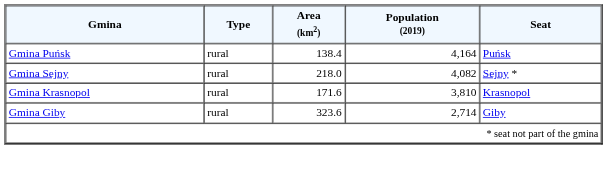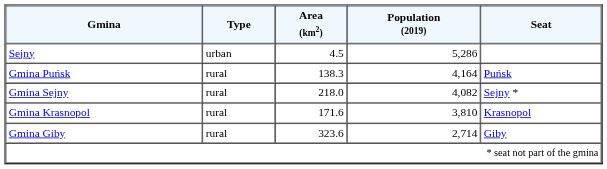 <table width="60%" border="2" cellpadding="3" cellspacing="0" style="font-size:90%;line-height:120%;">
 <tr bgcolor="F0F8FF">
 <td style="text-align:center;"><strong>Gmina</strong></td>
 <td style="text-align:center;"><strong>Type</strong></td>
 <td style="text-align:center;"><strong>Area<br><small>(km<sup>2</sup>)</small></strong></td>
 <td style="text-align:center;"><strong>Population<br><small>(2019)</small></strong></td>
 <td style="text-align:center;"><strong>Seat</strong></td>
 </tr>
 <tr>
+<td><a href='#'>Sejny</a></td>
+<td>urban</td>
+<td style="text-align:right;">4.5</td>
+<td style="text-align:right;">5,286</td>
+<td> </td>
+</tr>
+<tr>
 <td><a href='#'>Gmina Puńsk</a></td>
 <td>rural</td>
-<td style="text-align:right;">138.4</td>
+<td style="text-align:right;">138.3</td>
 <td style="text-align:right;">4,164</td>
 <td><a href='#'>Puńsk</a></td>
 </tr>
 <tr>
 <td><a href='#'>Gmina Sejny</a></td>
 <td>rural</td>
 <td style="text-align:right;">218.0</td>
 <td style="text-align:right;">4,082</td>
 <td><a href='#'>Sejny</a> *</td>
 </tr>
 <tr>
 <td><a href='#'>Gmina Krasnopol</a></td>
 <td>rural</td>
 <td style="text-align:right;">171.6</td>
 <td style="text-align:right;">3,810</td>
 <td><a href='#'>Krasnopol</a></td>
 </tr>
 <tr>
 <td><a href='#'>Gmina Giby</a></td>
 <td>rural</td>
 <td style="text-align:right;">323.6</td>
 <td style="text-align:right;">2,714</td>
 <td><a href='#'>Giby</a></td>
 </tr>
 <tr>
 <td colspan=5 style="text-align:right;font-size:90%">* seat not part of the gmina</td>
 </tr>
 <tr>
 </tr>
 </table>
